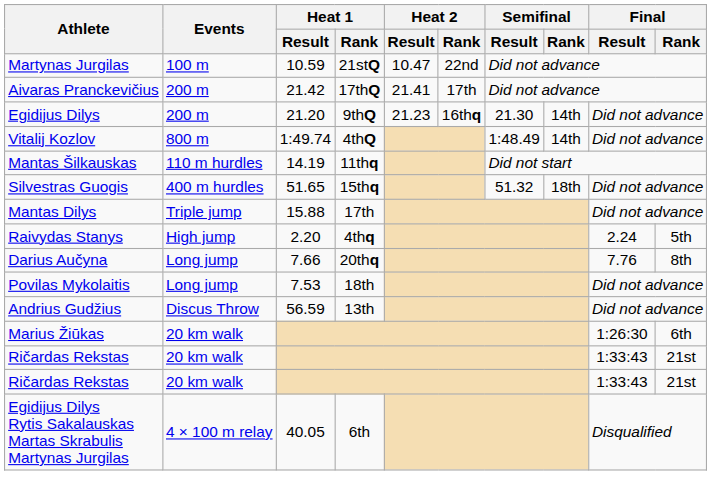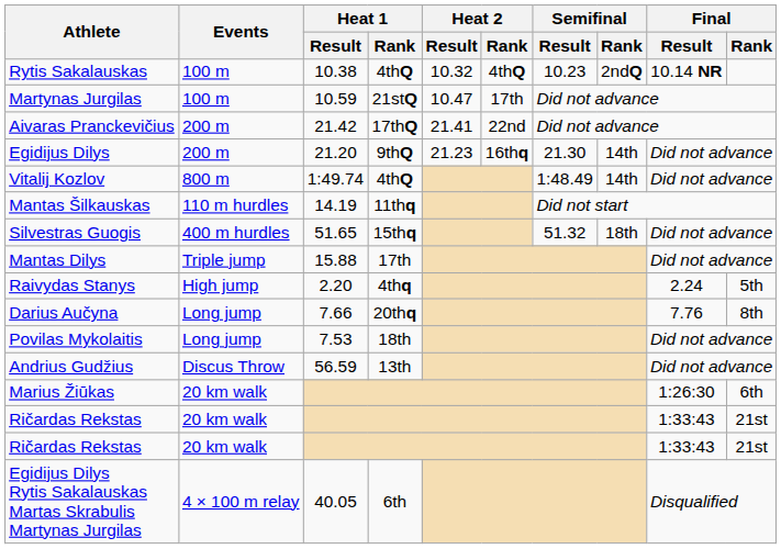 <table class=wikitable style="font-size:90%">
 <tr>
 <th rowspan="2">Athlete</th>
 <th rowspan="2">Events</th>
 <th colspan="2">Heat 1</th>
 <th colspan="2">Heat 2</th>
 <th colspan="2">Semifinal</th>
 <th colspan="2">Final</th>
 </tr>
 <tr>
 <th>Result</th>
 <th>Rank</th>
 <th>Result</th>
 <th>Rank</th>
 <th>Result</th>
 <th>Rank</th>
 <th>Result</th>
 <th>Rank</th>
 </tr>
 <tr>
+<td><a href='#'>Rytis Sakalauskas</a></td>
+<td><a href='#'>100 m</a></td>
+<td align=center>10.38</td>
+<td align=center>4th<strong>Q</strong></td>
+<td align=center>10.32</td>
+<td align=center>4th<strong>Q</strong></td>
+<td align=center>10.23</td>
+<td align=center>2nd<strong>Q</strong></td>
+<td align=center>10.14 <strong>NR</strong></td>
+<td align=center></td>
+</tr>
+<tr>
 <td><a href='#'>Martynas Jurgilas</a></td>
 <td><a href='#'>100 m</a></td>
 <td align=center>10.59</td>
 <td align=center>21st<strong>Q</strong></td>
 <td align=center>10.47</td>
-<td align=center>22nd</td>
+<td align=center>17th</td>
 <td colspan="4"><em>Did not advance</em></td>
 </tr>
 <tr>
 <td><a href='#'>Aivaras Pranckevičius</a></td>
 <td><a href='#'>200 m</a></td>
 <td align=center>21.42</td>
 <td align=center>17th<strong>Q</strong></td>
 <td align=center>21.41</td>
-<td align=center>17th</td>
+<td align=center>22nd</td>
 <td colspan="4"><em>Did not advance</em></td>
 </tr>
 <tr>
 <td><a href='#'>Egidijus Dilys</a></td>
 <td><a href='#'>200 m</a></td>
 <td align=center>21.20</td>
 <td align=center>9th<strong>Q</strong></td>
 <td align=center>21.23</td>
 <td align=center>16th<strong>q</strong></td>
 <td align=center>21.30</td>
 <td align=center>14th</td>
 <td colspan="2"><em>Did not advance</em></td>
 </tr>
 <tr>
 <td><a href='#'>Vitalij Kozlov</a></td>
 <td><a href='#'>800 m</a></td>
 <td align=center>1:49.74</td>
 <td align=center>4th<strong>Q</strong></td>
 <td colspan=2 bgcolor=wheat></td>
 <td align=center>1:48.49</td>
 <td align=center>14th</td>
 <td colspan="2"><em>Did not advance</em></td>
 </tr>
 <tr>
 <td><a href='#'>Mantas Šilkauskas</a></td>
 <td><a href='#'>110 m hurdles</a></td>
 <td align=center>14.19</td>
 <td align=center>11th<strong>q</strong></td>
 <td colspan=2 bgcolor=wheat></td>
 <td colspan="4"><em>Did not start</em></td>
 </tr>
 <tr>
 <td><a href='#'>Silvestras Guogis</a></td>
 <td><a href='#'>400 m hurdles</a></td>
 <td align=center>51.65</td>
 <td align=center>15th<strong>q</strong></td>
 <td colspan=2 bgcolor=wheat></td>
 <td align=center>51.32</td>
 <td align=center>18th</td>
 <td colspan="2"><em>Did not advance</em></td>
 </tr>
 <tr>
 <td><a href='#'>Mantas Dilys</a></td>
 <td><a href='#'>Triple jump</a></td>
 <td align=center>15.88</td>
 <td align=center>17th</td>
 <td colspan=4 bgcolor=wheat></td>
 <td colspan="2"><em>Did not advance</em></td>
 </tr>
 <tr>
 <td><a href='#'>Raivydas Stanys</a></td>
 <td><a href='#'>High jump</a></td>
 <td align=center>2.20</td>
 <td align=center>4th<strong>q</strong></td>
 <td colspan=4 bgcolor=wheat></td>
 <td align=center>2.24</td>
 <td align=center>5th</td>
 </tr>
 <tr>
 <td><a href='#'>Darius Aučyna</a></td>
 <td><a href='#'>Long jump</a></td>
 <td align=center>7.66</td>
 <td align=center>20th<strong>q</strong></td>
 <td colspan=4 bgcolor=wheat></td>
 <td align=center>7.76</td>
 <td align=center>8th</td>
 </tr>
 <tr>
 <td><a href='#'>Povilas Mykolaitis</a></td>
 <td><a href='#'>Long jump</a></td>
 <td align=center>7.53</td>
 <td align=center>18th</td>
 <td colspan=4 bgcolor=wheat></td>
 <td colspan="2"><em>Did not advance</em></td>
 </tr>
 <tr>
 <td><a href='#'>Andrius Gudžius</a></td>
 <td><a href='#'>Discus Throw</a></td>
 <td align=center>56.59</td>
 <td align=center>13th</td>
 <td colspan=4 bgcolor=wheat></td>
 <td colspan="2"><em>Did not advance</em></td>
 </tr>
 <tr>
 <td><a href='#'>Marius Žiūkas</a></td>
 <td><a href='#'>20 km walk</a></td>
 <td colspan=6 bgcolor=wheat></td>
 <td align=center>1:26:30</td>
 <td align=center>6th</td>
 </tr>
 <tr>
 <td><a href='#'>Ričardas Rekstas</a></td>
 <td><a href='#'>20 km walk</a></td>
 <td colspan=6 bgcolor=wheat></td>
 <td align=center>1:33:43</td>
 <td align=center>21st</td>
 </tr>
 <tr>
 <td><a href='#'>Ričardas Rekstas</a></td>
 <td><a href='#'>20 km walk</a></td>
 <td colspan=6 bgcolor=wheat></td>
 <td align=center>1:33:43</td>
 <td align=center>21st</td>
 </tr>
 <tr>
 <td><a href='#'>Egidijus Dilys</a> <br> <a href='#'>Rytis Sakalauskas</a> <br> <a href='#'>Martas Skrabulis</a> <br> <a href='#'>Martynas Jurgilas</a></td>
 <td><a href='#'>4 × 100 m relay</a></td>
 <td align=center>40.05</td>
 <td align=center>6th</td>
 <td colspan=4 bgcolor=wheat></td>
 <td colspan="2"><em>Disqualified</em></td>
 </tr>
 </table>
